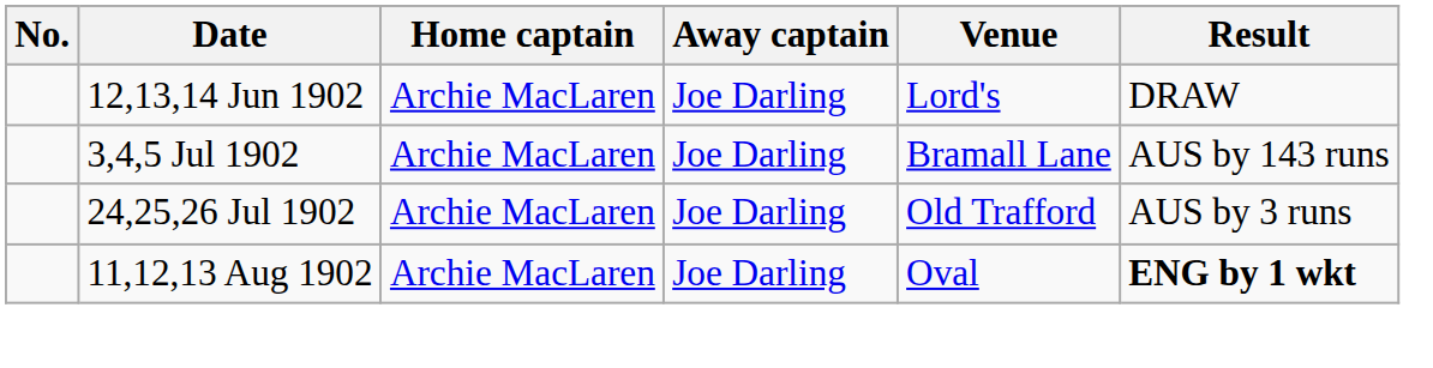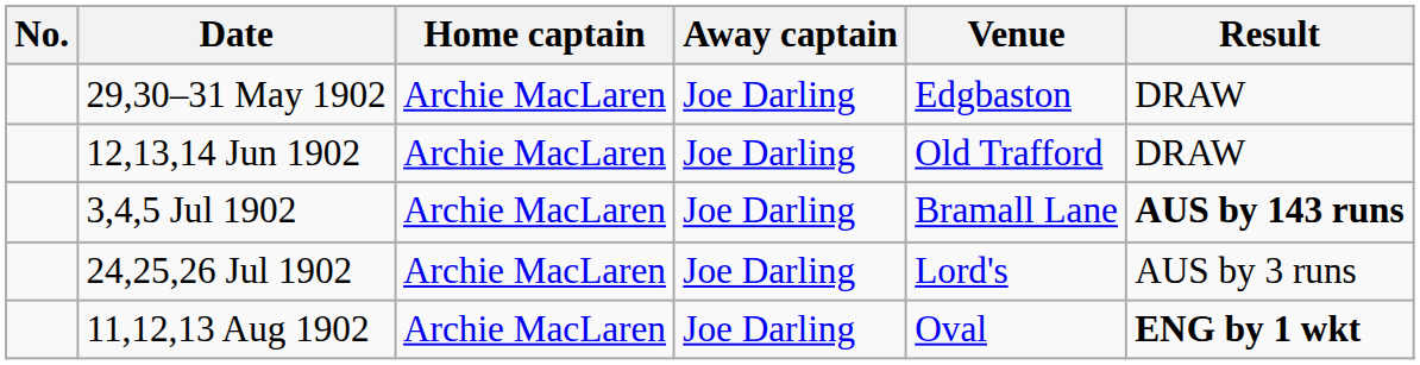 <table class="wikitable">
 <tr>
 <th>No.</th>
 <th>Date</th>
 <th>Home captain</th>
 <th>Away captain</th>
 <th>Venue</th>
 <th>Result</th>
 </tr>
 <tr>
 <td></td>
+<td>29,30–31 May 1902</td>
+<td><a href='#'>Archie MacLaren</a></td>
+<td><a href='#'>Joe Darling</a></td>
+<td><a href='#'>Edgbaston</a></td>
+<td>DRAW</td>
+</tr>
+<tr>
+<td></td>
 <td>12,13,14 Jun 1902</td>
 <td><a href='#'>Archie MacLaren</a></td>
 <td><a href='#'>Joe Darling</a></td>
-<td><a href='#'>Lord's</a></td>
+<td><a href='#'>Old Trafford</a></td>
 <td>DRAW</td>
 </tr>
 <tr>
 <td></td>
 <td>3,4,5 Jul 1902</td>
 <td><a href='#'>Archie MacLaren</a></td>
 <td><a href='#'>Joe Darling</a></td>
 <td><a href='#'>Bramall Lane</a></td>
-<td>AUS by 143 runs</td>
+<td><strong>AUS by 143 runs</strong></td>
 </tr>
 <tr>
 <td></td>
 <td>24,25,26 Jul 1902</td>
 <td><a href='#'>Archie MacLaren</a></td>
 <td><a href='#'>Joe Darling</a></td>
-<td><a href='#'>Old Trafford</a></td>
+<td><a href='#'>Lord's</a></td>
 <td>AUS by 3 runs</td>
 </tr>
 <tr>
 <td></td>
 <td>11,12,13 Aug 1902</td>
 <td><a href='#'>Archie MacLaren</a></td>
 <td><a href='#'>Joe Darling</a></td>
 <td><a href='#'>Oval</a></td>
 <td><strong>ENG by 1 wkt</strong></td>
 </tr>
 </table>
